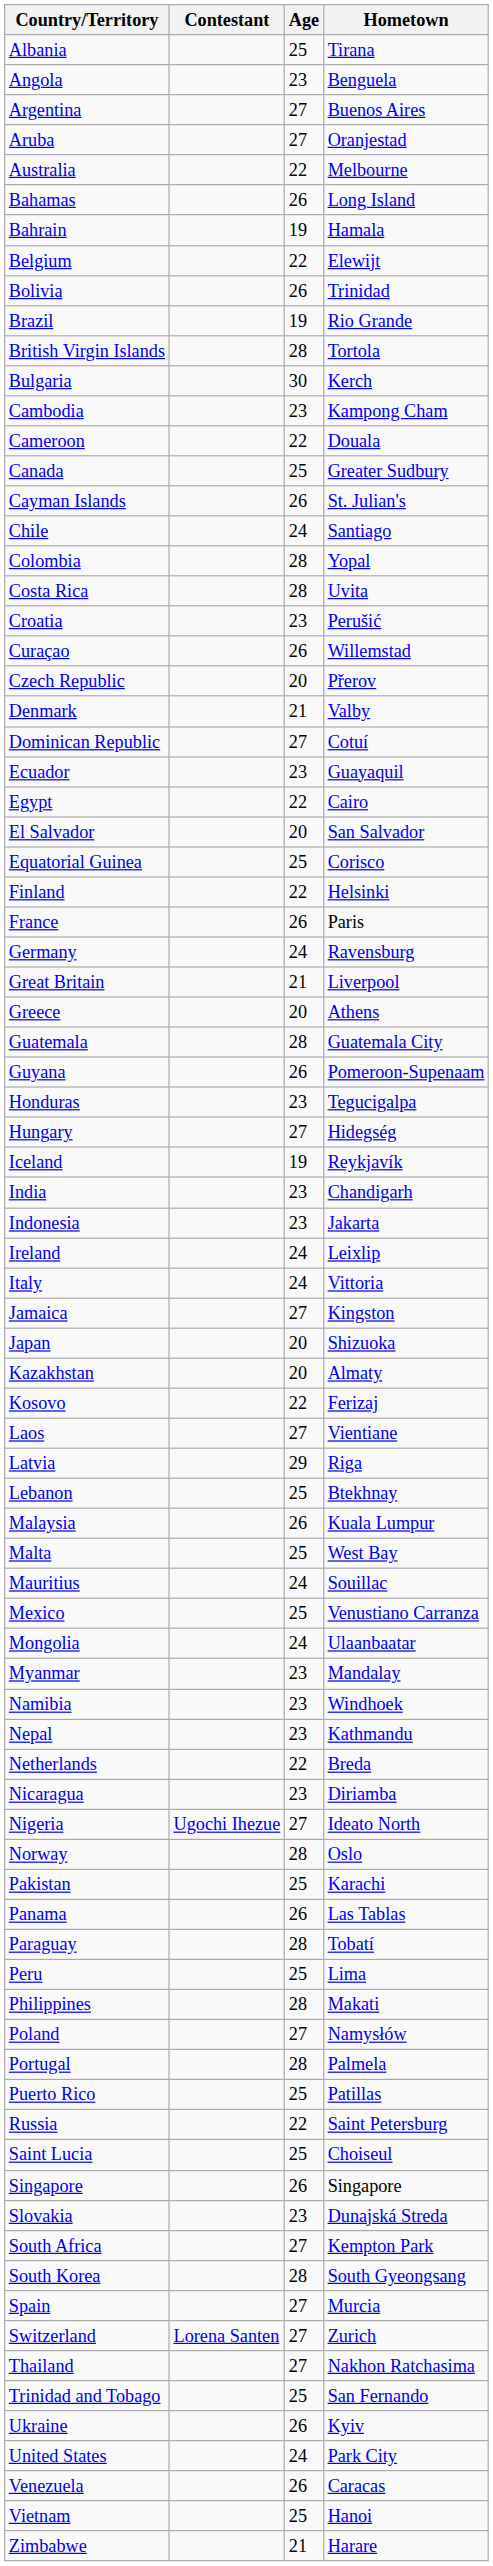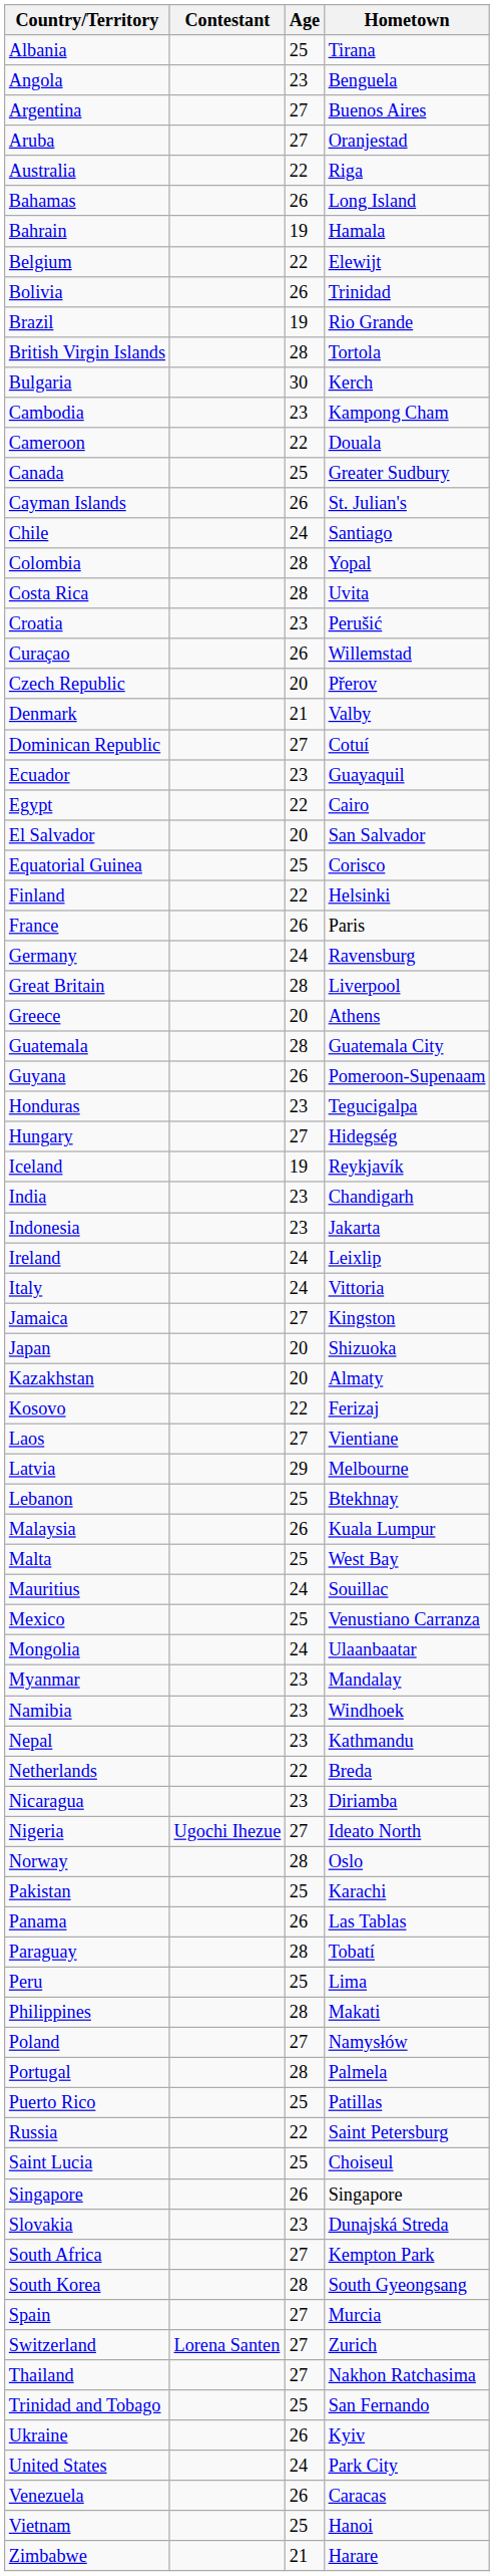 <table class="wikitable sortable" style="font-size: 95%;">
 <tr>
 <th>Country/Territory</th>
 <th>Contestant</th>
 <th>Age</th>
 <th>Hometown</th>
 </tr>
 <tr>
 <td> <a href='#'>Albania</a></td>
 <td></td>
 <td>25</td>
 <td><a href='#'>Tirana</a></td>
 </tr>
 <tr>
 <td> <a href='#'>Angola</a></td>
 <td></td>
 <td>23</td>
 <td><a href='#'>Benguela</a></td>
 </tr>
 <tr>
 <td> <a href='#'>Argentina</a></td>
 <td></td>
 <td>27</td>
 <td><a href='#'>Buenos Aires</a></td>
 </tr>
 <tr>
 <td> <a href='#'>Aruba</a></td>
 <td></td>
 <td>27</td>
 <td><a href='#'>Oranjestad</a></td>
 </tr>
 <tr>
 <td> <a href='#'>Australia</a></td>
 <td></td>
 <td>22</td>
-<td><a href='#'>Melbourne</a></td>
+<td><a href='#'>Riga</a></td>
 </tr>
 <tr>
 <td> <a href='#'>Bahamas</a></td>
 <td></td>
 <td>26</td>
 <td><a href='#'>Long Island</a></td>
 </tr>
 <tr>
 <td> <a href='#'>Bahrain</a></td>
 <td></td>
 <td>19</td>
 <td><a href='#'>Hamala</a></td>
 </tr>
 <tr>
 <td> <a href='#'>Belgium</a></td>
 <td></td>
 <td>22</td>
 <td><a href='#'>Elewijt</a></td>
 </tr>
 <tr>
 <td> <a href='#'>Bolivia</a></td>
 <td></td>
 <td>26</td>
 <td><a href='#'>Trinidad</a></td>
 </tr>
 <tr>
 <td> <a href='#'>Brazil</a></td>
 <td></td>
 <td>19</td>
 <td><a href='#'>Rio Grande</a></td>
 </tr>
 <tr>
 <td> <a href='#'>British Virgin Islands</a></td>
 <td></td>
 <td>28</td>
 <td><a href='#'>Tortola</a></td>
 </tr>
 <tr>
 <td> <a href='#'>Bulgaria</a></td>
 <td></td>
 <td>30</td>
 <td><a href='#'>Kerch</a></td>
 </tr>
 <tr>
 <td> <a href='#'>Cambodia</a></td>
 <td></td>
 <td>23</td>
 <td><a href='#'>Kampong Cham</a></td>
 </tr>
 <tr>
 <td> <a href='#'>Cameroon</a></td>
 <td></td>
 <td>22</td>
 <td><a href='#'>Douala</a></td>
 </tr>
 <tr>
 <td> <a href='#'>Canada</a></td>
 <td></td>
 <td>25</td>
 <td><a href='#'>Greater Sudbury</a></td>
 </tr>
 <tr>
 <td> <a href='#'>Cayman Islands</a></td>
 <td></td>
 <td>26</td>
 <td><a href='#'>St. Julian's</a></td>
 </tr>
 <tr>
 <td> <a href='#'>Chile</a></td>
 <td></td>
 <td>24</td>
 <td><a href='#'>Santiago</a></td>
 </tr>
 <tr>
 <td> <a href='#'>Colombia</a></td>
 <td></td>
 <td>28</td>
 <td><a href='#'>Yopal</a></td>
 </tr>
 <tr>
 <td> <a href='#'>Costa Rica</a></td>
 <td></td>
 <td>28</td>
 <td><a href='#'>Uvita</a></td>
 </tr>
 <tr>
 <td> <a href='#'>Croatia</a></td>
 <td></td>
 <td>23</td>
 <td><a href='#'>Perušić</a></td>
 </tr>
 <tr>
 <td> <a href='#'>Curaçao</a></td>
 <td></td>
 <td>26</td>
 <td><a href='#'>Willemstad</a></td>
 </tr>
 <tr>
 <td> <a href='#'>Czech Republic</a></td>
 <td></td>
 <td>20</td>
 <td><a href='#'>Přerov</a></td>
 </tr>
 <tr>
 <td> <a href='#'>Denmark</a></td>
 <td></td>
 <td>21</td>
 <td><a href='#'>Valby</a></td>
 </tr>
 <tr>
 <td> <a href='#'>Dominican Republic</a></td>
 <td></td>
 <td>27</td>
 <td><a href='#'>Cotuí</a></td>
 </tr>
 <tr>
 <td> <a href='#'>Ecuador</a></td>
 <td></td>
 <td>23</td>
 <td><a href='#'>Guayaquil</a></td>
 </tr>
 <tr>
 <td> <a href='#'>Egypt</a></td>
 <td></td>
 <td>22</td>
 <td><a href='#'>Cairo</a></td>
 </tr>
 <tr>
 <td> <a href='#'>El Salvador</a></td>
 <td></td>
 <td>20</td>
 <td><a href='#'>San Salvador</a></td>
 </tr>
 <tr>
 <td> <a href='#'>Equatorial Guinea</a></td>
 <td></td>
 <td>25</td>
 <td><a href='#'>Corisco</a></td>
 </tr>
 <tr>
 <td> <a href='#'>Finland</a></td>
 <td></td>
 <td>22</td>
 <td><a href='#'>Helsinki</a></td>
 </tr>
 <tr>
 <td> <a href='#'>France</a></td>
 <td></td>
 <td>26</td>
 <td>Paris</td>
 </tr>
 <tr>
 <td> <a href='#'>Germany</a></td>
 <td></td>
 <td>24</td>
 <td><a href='#'>Ravensburg</a></td>
 </tr>
 <tr>
 <td> <a href='#'>Great Britain</a></td>
 <td></td>
-<td>21</td>
+<td>28</td>
 <td><a href='#'>Liverpool</a></td>
 </tr>
 <tr>
 <td> <a href='#'>Greece</a></td>
 <td></td>
 <td>20</td>
 <td><a href='#'>Athens</a></td>
 </tr>
 <tr>
 <td> <a href='#'>Guatemala</a></td>
 <td></td>
 <td>28</td>
 <td><a href='#'>Guatemala City</a></td>
 </tr>
 <tr>
 <td> <a href='#'>Guyana</a></td>
 <td></td>
 <td>26</td>
 <td><a href='#'>Pomeroon-Supenaam</a></td>
 </tr>
 <tr>
 <td> <a href='#'>Honduras</a></td>
 <td></td>
 <td>23</td>
 <td><a href='#'>Tegucigalpa</a></td>
 </tr>
 <tr>
 <td> <a href='#'>Hungary</a></td>
 <td></td>
 <td>27</td>
 <td><a href='#'>Hidegség</a></td>
 </tr>
 <tr>
 <td> <a href='#'>Iceland</a></td>
 <td></td>
 <td>19</td>
 <td><a href='#'>Reykjavík</a></td>
 </tr>
 <tr>
 <td> <a href='#'>India</a></td>
 <td></td>
 <td>23</td>
 <td><a href='#'>Chandigarh</a></td>
 </tr>
 <tr>
 <td> <a href='#'>Indonesia</a></td>
 <td></td>
 <td>23</td>
 <td><a href='#'>Jakarta</a></td>
 </tr>
 <tr>
 <td> <a href='#'>Ireland</a></td>
 <td></td>
 <td>24</td>
 <td><a href='#'>Leixlip</a></td>
 </tr>
 <tr>
 <td> <a href='#'>Italy</a></td>
 <td></td>
 <td>24</td>
 <td><a href='#'>Vittoria</a></td>
 </tr>
 <tr>
 <td> <a href='#'>Jamaica</a></td>
 <td></td>
 <td>27</td>
 <td><a href='#'>Kingston</a></td>
 </tr>
 <tr>
 <td> <a href='#'>Japan</a></td>
 <td></td>
 <td>20</td>
 <td><a href='#'>Shizuoka</a></td>
 </tr>
 <tr>
 <td> <a href='#'>Kazakhstan</a></td>
 <td></td>
 <td>20</td>
 <td><a href='#'>Almaty</a></td>
 </tr>
 <tr>
 <td> <a href='#'>Kosovo</a></td>
 <td></td>
 <td>22</td>
 <td><a href='#'>Ferizaj</a></td>
 </tr>
 <tr>
 <td> <a href='#'>Laos</a></td>
 <td></td>
 <td>27</td>
 <td><a href='#'>Vientiane</a></td>
 </tr>
 <tr>
 <td> <a href='#'>Latvia</a></td>
 <td></td>
 <td>29</td>
-<td><a href='#'>Riga</a></td>
+<td><a href='#'>Melbourne</a></td>
 </tr>
 <tr>
 <td> <a href='#'>Lebanon</a></td>
 <td></td>
 <td>25</td>
 <td><a href='#'>Btekhnay</a></td>
 </tr>
 <tr>
 <td> <a href='#'>Malaysia</a></td>
 <td></td>
 <td>26</td>
 <td><a href='#'>Kuala Lumpur</a></td>
 </tr>
 <tr>
 <td> <a href='#'>Malta</a></td>
 <td></td>
 <td>25</td>
 <td><a href='#'>West Bay</a></td>
 </tr>
 <tr>
 <td> <a href='#'>Mauritius</a></td>
 <td></td>
 <td>24</td>
 <td><a href='#'>Souillac</a></td>
 </tr>
 <tr>
 <td> <a href='#'>Mexico</a></td>
 <td></td>
 <td>25</td>
 <td><a href='#'>Venustiano Carranza</a></td>
 </tr>
 <tr>
 <td> <a href='#'>Mongolia</a></td>
 <td></td>
 <td>24</td>
 <td><a href='#'>Ulaanbaatar</a></td>
 </tr>
 <tr>
 <td> <a href='#'>Myanmar</a></td>
 <td></td>
 <td>23</td>
 <td><a href='#'>Mandalay</a></td>
 </tr>
 <tr>
 <td> <a href='#'>Namibia</a></td>
 <td></td>
 <td>23</td>
 <td><a href='#'>Windhoek</a></td>
 </tr>
 <tr>
 <td> <a href='#'>Nepal</a></td>
 <td></td>
 <td>23</td>
 <td><a href='#'>Kathmandu</a></td>
 </tr>
 <tr>
 <td> <a href='#'>Netherlands</a></td>
 <td></td>
 <td>22</td>
 <td><a href='#'>Breda</a></td>
 </tr>
 <tr>
 <td> <a href='#'>Nicaragua</a></td>
 <td></td>
 <td>23</td>
 <td><a href='#'>Diriamba</a></td>
 </tr>
 <tr>
 <td> <a href='#'>Nigeria</a></td>
 <td><a href='#'>Ugochi Ihezue</a></td>
 <td>27</td>
 <td><a href='#'>Ideato North</a></td>
 </tr>
 <tr>
 <td> <a href='#'>Norway</a></td>
 <td></td>
 <td>28</td>
 <td><a href='#'>Oslo</a></td>
 </tr>
 <tr>
 <td> <a href='#'>Pakistan</a></td>
 <td></td>
 <td>25</td>
 <td><a href='#'>Karachi</a></td>
 </tr>
 <tr>
 <td> <a href='#'>Panama</a></td>
 <td></td>
 <td>26</td>
 <td><a href='#'>Las Tablas</a></td>
 </tr>
 <tr>
 <td> <a href='#'>Paraguay</a></td>
 <td></td>
 <td>28</td>
 <td><a href='#'>Tobatí</a></td>
 </tr>
 <tr>
 <td> <a href='#'>Peru</a></td>
 <td></td>
 <td>25</td>
 <td><a href='#'>Lima</a></td>
 </tr>
 <tr>
 <td> <a href='#'>Philippines</a></td>
 <td></td>
 <td>28</td>
 <td><a href='#'>Makati</a></td>
 </tr>
 <tr>
 <td> <a href='#'>Poland</a></td>
 <td></td>
 <td>27</td>
 <td><a href='#'>Namysłów</a></td>
 </tr>
 <tr>
 <td> <a href='#'>Portugal</a></td>
 <td></td>
 <td>28</td>
 <td><a href='#'>Palmela</a></td>
 </tr>
 <tr>
 <td> <a href='#'>Puerto Rico</a></td>
 <td></td>
 <td>25</td>
 <td><a href='#'>Patillas</a></td>
 </tr>
 <tr>
 <td> <a href='#'>Russia</a></td>
 <td></td>
 <td>22</td>
 <td><a href='#'>Saint Petersburg</a></td>
 </tr>
 <tr>
 <td> <a href='#'>Saint Lucia</a></td>
 <td></td>
 <td>25</td>
 <td><a href='#'>Choiseul</a></td>
 </tr>
 <tr>
 <td> <a href='#'>Singapore</a></td>
 <td></td>
 <td>26</td>
 <td>Singapore</td>
 </tr>
 <tr>
 <td> <a href='#'>Slovakia</a></td>
 <td></td>
 <td>23</td>
 <td><a href='#'>Dunajská Streda</a></td>
 </tr>
 <tr>
 <td> <a href='#'>South Africa</a></td>
 <td></td>
 <td>27</td>
 <td><a href='#'>Kempton Park</a></td>
 </tr>
 <tr>
 <td> <a href='#'>South Korea</a></td>
 <td></td>
 <td>28</td>
 <td><a href='#'>South Gyeongsang</a></td>
 </tr>
 <tr>
 <td> <a href='#'>Spain</a></td>
 <td></td>
 <td>27</td>
 <td><a href='#'>Murcia</a></td>
 </tr>
 <tr>
 <td> <a href='#'>Switzerland</a></td>
 <td><a href='#'>Lorena Santen</a></td>
 <td>27</td>
 <td><a href='#'>Zurich</a></td>
 </tr>
 <tr>
 <td> <a href='#'>Thailand</a></td>
 <td></td>
 <td>27</td>
 <td><a href='#'>Nakhon Ratchasima</a></td>
 </tr>
 <tr>
 <td> <a href='#'>Trinidad and Tobago</a></td>
 <td></td>
 <td>25</td>
 <td><a href='#'>San Fernando</a></td>
 </tr>
 <tr>
 <td> <a href='#'>Ukraine</a></td>
 <td></td>
 <td>26</td>
 <td><a href='#'>Kyiv</a></td>
 </tr>
 <tr>
 <td> <a href='#'>United States</a></td>
 <td></td>
 <td>24</td>
 <td><a href='#'>Park City</a></td>
 </tr>
 <tr>
 <td> <a href='#'>Venezuela</a></td>
 <td></td>
 <td>26</td>
 <td><a href='#'>Caracas</a></td>
 </tr>
 <tr>
 <td> <a href='#'>Vietnam</a></td>
 <td></td>
 <td>25</td>
 <td><a href='#'>Hanoi</a></td>
 </tr>
 <tr>
 <td> <a href='#'>Zimbabwe</a></td>
 <td></td>
 <td>21</td>
 <td><a href='#'>Harare</a></td>
 </tr>
 </table>
